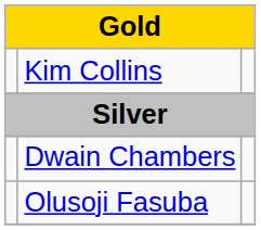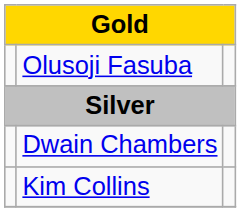 <table class="wikitable">
 <tr bgcolor=gold>
 <td colspan=3 align=center><strong>Gold</strong></td>
 </tr>
 <tr>
 <td></td>
-<td><a href='#'>Kim Collins</a></td>
+<td><a href='#'>Olusoji Fasuba</a></td>
 <td></td>
 </tr>
 <tr bgcolor=silver>
 <td colspan=3 align=center><strong>Silver</strong></td>
 </tr>
 <tr>
 <td></td>
 <td><a href='#'>Dwain Chambers</a></td>
 <td></td>
 </tr>
 <tr>
 <td></td>
-<td><a href='#'>Olusoji Fasuba</a></td>
+<td><a href='#'>Kim Collins</a></td>
 <td></td>
 </tr>
 <tr>
 </tr>
 </table>
